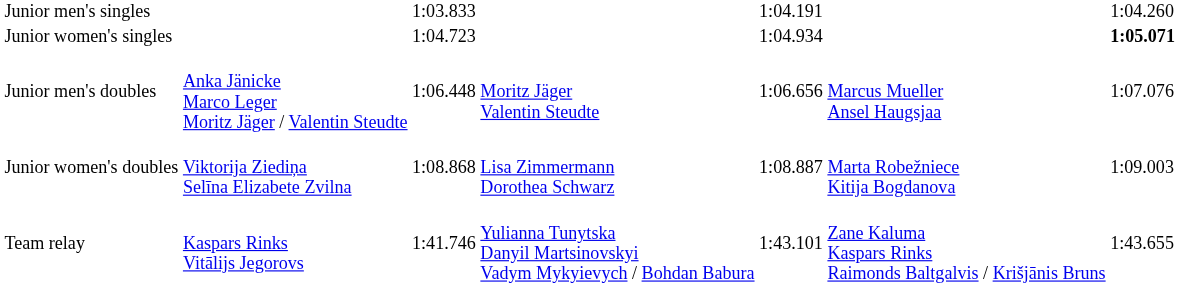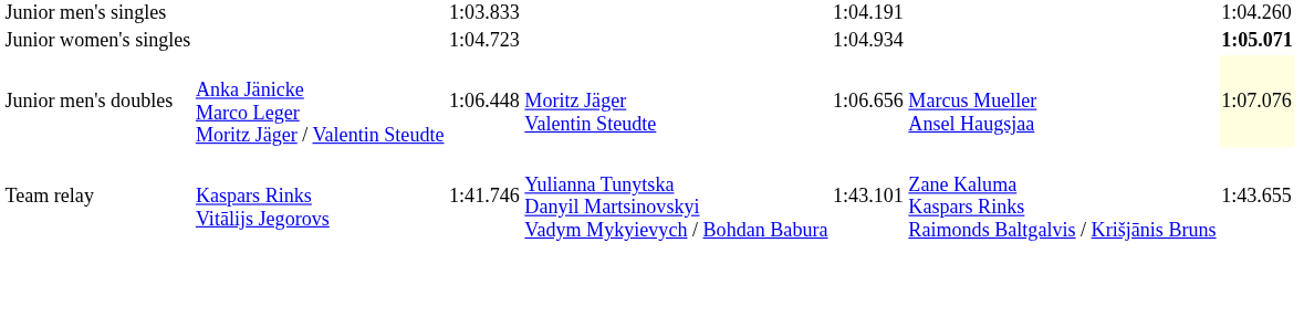 <table>
 <tr>
 <td>Junior men's singles</td>
 <td></td>
 <td>1:03.833</td>
 <td></td>
 <td>1:04.191</td>
 <td></td>
 <td>1:04.260</td>
 </tr>
 <tr>
 <td>Junior women's singles</td>
 <td></td>
 <td>1:04.723</td>
 <td></td>
 <td>1:04.934</td>
 <td></td>
 <td><strong>1:05.071</strong></td>
 </tr>
 <tr>
 <td>Junior men's doubles</td>
 <td><br><a href='#'>Anka Jänicke</a><br><a href='#'>Marco Leger</a><br><a href='#'>Moritz Jäger</a> / <a href='#'>Valentin Steudte</a></td>
 <td>1:06.448</td>
 <td><br><a href='#'>Moritz Jäger</a><br><a href='#'>Valentin Steudte</a></td>
 <td>1:06.656</td>
 <td><br><a href='#'>Marcus Mueller</a><br><a href='#'>Ansel Haugsjaa</a></td>
-<td>1:07.076</td>
-</tr>
-<tr>
-<td>Junior women's doubles</td>
-<td><br><a href='#'>Viktorija Ziediņa</a><br><a href='#'>Selīna Elizabete Zvilna</a></td>
-<td>1:08.868</td>
-<td><br><a href='#'>Lisa Zimmermann</a><br><a href='#'>Dorothea Schwarz</a></td>
-<td>1:08.887</td>
-<td><br><a href='#'>Marta Robežniece</a><br><a href='#'>Kitija Bogdanova</a></td>
-<td>1:09.003</td>
+<td style="background: lightyellow;">1:07.076</td>
 </tr>
 <tr>
 <td>Team relay</td>
 <td><br><a href='#'>Kaspars Rinks</a><br><a href='#'>Vitālijs Jegorovs</a></td>
 <td>1:41.746</td>
 <td><br><a href='#'>Yulianna Tunytska</a><br><a href='#'>Danyil Martsinovskyi</a><br><a href='#'>Vadym Mykyievych</a> / <a href='#'>Bohdan Babura</a></td>
 <td>1:43.101</td>
 <td><br><a href='#'>Zane Kaluma</a><br><a href='#'>Kaspars Rinks</a><br><a href='#'>Raimonds Baltgalvis</a> / <a href='#'>Krišjānis Bruns</a></td>
 <td>1:43.655</td>
 </tr>
 </table>
